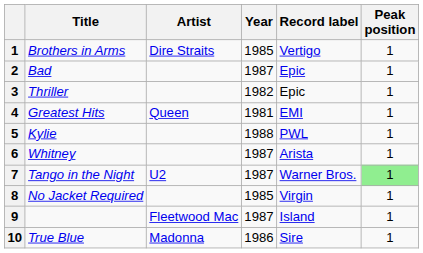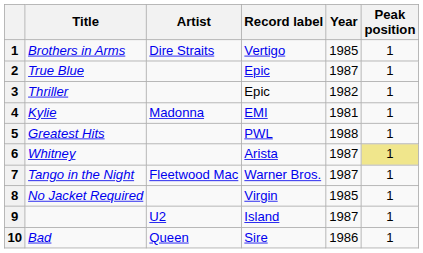 <table class="wikitable sortable plainrowheaders">
 <tr>
 <th scope=col></th>
 <th scope=col>Title</th>
 <th scope=col>Artist</th>
+<th scope=col>Record label</th>
 <th scope=col>Year</th>
-<th scope=col>Record label</th>
 <th scope=col>Peak<br>position</th>
 </tr>
 <tr>
 <th scope=row style="text-align:center;">1</th>
 <td><em><a href='#'>Brothers in Arms</a></em></td>
 <td><a href='#'>Dire Straits</a></td>
+<td><a href='#'>Vertigo</a></td>
 <td style="text-align:center;">1985</td>
-<td><a href='#'>Vertigo</a></td>
 <td style="text-align:center;">1</td>
 </tr>
 <tr>
 <th scope=row style="text-align:center;">2</th>
-<td><em><a href='#'>Bad</a></em></td>
+<td><em><a href='#'>True Blue</a></em></td>
 <td></td>
+<td><a href='#'>Epic</a></td>
 <td style="text-align:center;">1987</td>
-<td><a href='#'>Epic</a></td>
 <td style="text-align:center;">1</td>
 </tr>
 <tr>
 <th scope=row style="text-align:center;">3</th>
 <td><em><a href='#'>Thriller</a></em></td>
 <td></td>
+<td>Epic</td>
 <td style="text-align:center;">1982</td>
-<td>Epic</td>
 <td style="text-align:center;">1</td>
 </tr>
 <tr>
 <th scope=row style="text-align:center;">4</th>
-<td><em><a href='#'>Greatest Hits</a></em></td>
-<td><a href='#'>Queen</a></td>
+<td><em><a href='#'>Kylie</a></em></td>
+<td><a href='#'>Madonna</a></td>
+<td><a href='#'>EMI</a></td>
 <td style="text-align:center;">1981</td>
-<td><a href='#'>EMI</a></td>
 <td style="text-align:center;">1</td>
 </tr>
 <tr>
 <th scope=row style="text-align:center;">5</th>
-<td><em><a href='#'>Kylie</a></em></td>
+<td><em><a href='#'>Greatest Hits</a></em></td>
 <td></td>
+<td><a href='#'>PWL</a></td>
 <td style="text-align:center;">1988</td>
-<td><a href='#'>PWL</a></td>
 <td style="text-align:center;">1</td>
 </tr>
 <tr>
 <th scope=row style="text-align:center;">6</th>
 <td><em><a href='#'>Whitney</a></em></td>
 <td></td>
+<td><a href='#'>Arista</a></td>
 <td style="text-align:center;">1987</td>
-<td><a href='#'>Arista</a></td>
-<td style="text-align:center;">1</td>
+<td style="background: khaki; text-align:center;">1</td>
 </tr>
 <tr>
 <th scope=row style="text-align:center;">7</th>
 <td><em><a href='#'>Tango in the Night</a></em></td>
-<td><a href='#'>U2</a></td>
+<td><a href='#'>Fleetwood Mac</a></td>
+<td><a href='#'>Warner Bros.</a></td>
 <td style="text-align:center;">1987</td>
-<td><a href='#'>Warner Bros.</a></td>
-<td style="background: lightgreen; text-align:center;">1</td>
+<td style="text-align:center;">1</td>
 </tr>
 <tr>
 <th scope=row style="text-align:center;">8</th>
 <td><em><a href='#'>No Jacket Required</a></em></td>
 <td></td>
+<td><a href='#'>Virgin</a></td>
 <td style="text-align:center;">1985</td>
-<td><a href='#'>Virgin</a></td>
 <td style="text-align:center;">1</td>
 </tr>
 <tr>
 <th scope=row style="text-align:center;">9</th>
 <td></td>
-<td><a href='#'>Fleetwood Mac</a></td>
+<td><a href='#'>U2</a></td>
+<td><a href='#'>Island</a></td>
 <td style="text-align:center;">1987</td>
-<td><a href='#'>Island</a></td>
 <td style="text-align:center;">1</td>
 </tr>
 <tr>
 <th scope=row style="text-align:center;">10</th>
-<td><em><a href='#'>True Blue</a></em></td>
-<td><a href='#'>Madonna</a></td>
+<td><em><a href='#'>Bad</a></em></td>
+<td><a href='#'>Queen</a></td>
+<td><a href='#'>Sire</a></td>
 <td style="text-align:center;">1986</td>
-<td><a href='#'>Sire</a></td>
 <td style="text-align:center;">1</td>
 </tr>
 </table>
